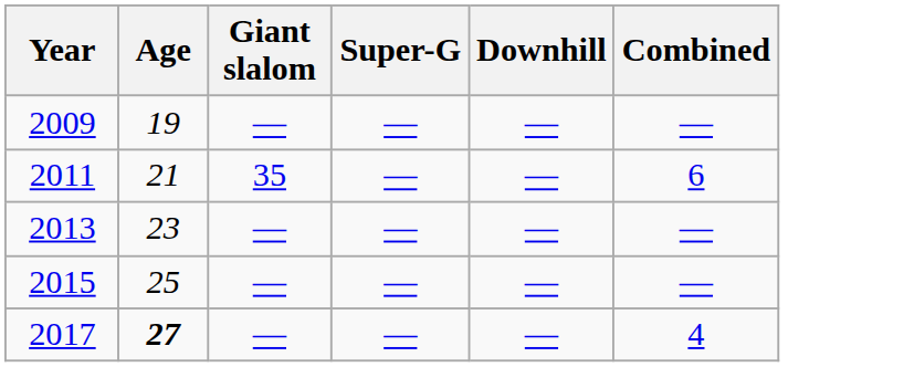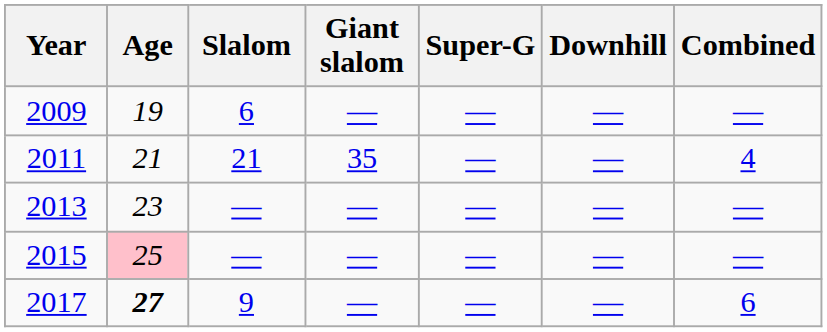 <table class=wikitable style="text-align:center">
 <tr>
 <th>  Year  </th>
 <th> Age </th>
+<th> Slalom </th>
 <th> Giant <br> slalom </th>
 <th>Super-G</th>
 <th>Downhill</th>
 <th>Combined</th>
 </tr>
 <tr>
 <td><a href='#'>2009</a></td>
 <td><em>19</em></td>
+<td><a href='#'>6</a></td>
 <td><a href='#'>—</a></td>
 <td><a href='#'>—</a></td>
 <td><a href='#'>—</a></td>
 <td><a href='#'>—</a></td>
 </tr>
 <tr>
 <td><a href='#'>2011</a></td>
 <td><em>21</em></td>
+<td><a href='#'>21</a></td>
 <td><a href='#'>35</a></td>
 <td><a href='#'>—</a></td>
 <td><a href='#'>—</a></td>
-<td><a href='#'>6</a></td>
+<td><a href='#'>4</a></td>
 </tr>
 <tr>
 <td><a href='#'>2013</a></td>
 <td><em>23</em></td>
 <td><a href='#'>—</a></td>
 <td><a href='#'>—</a></td>
 <td><a href='#'>—</a></td>
 <td><a href='#'>—</a></td>
+<td><a href='#'>—</a></td>
 </tr>
 <tr>
 <td><a href='#'>2015</a></td>
-<td><em>25</em></td>
+<td style="background: pink;"><em>25</em></td>
+<td><a href='#'>—</a></td>
 <td><a href='#'>—</a></td>
 <td><a href='#'>—</a></td>
 <td><a href='#'>—</a></td>
 <td><a href='#'>—</a></td>
 </tr>
 <tr>
 <td><a href='#'>2017</a></td>
 <td><strong><em>27</em></strong></td>
+<td><a href='#'>9</a></td>
 <td><a href='#'>—</a></td>
 <td><a href='#'>—</a></td>
 <td><a href='#'>—</a></td>
-<td><a href='#'>4</a></td>
+<td><a href='#'>6</a></td>
 </tr>
 </table>
